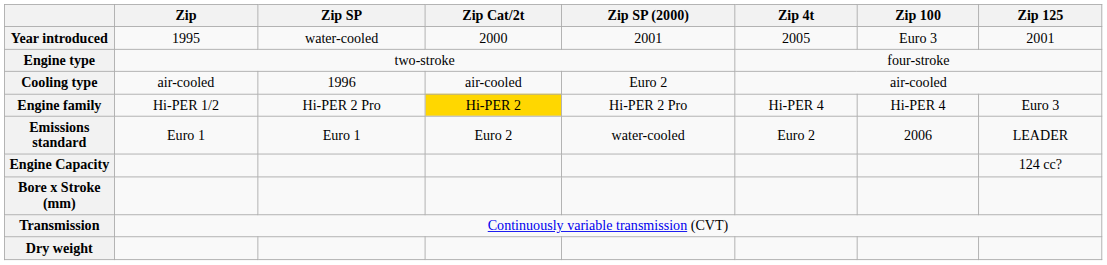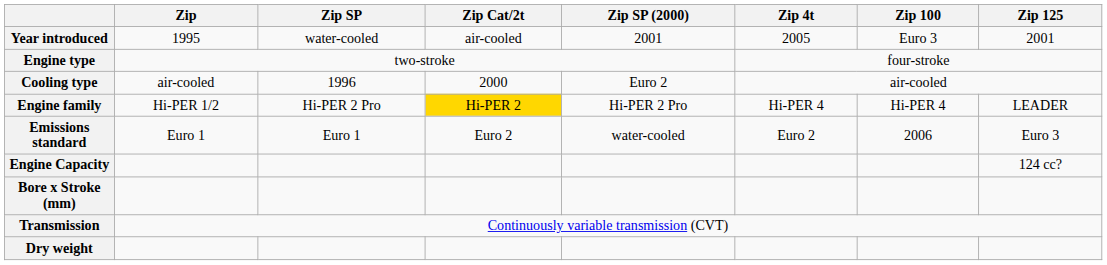 <table class="wikitable" style="text-align:center">
 <tr>
 <th width="10%"></th>
 <th>Zip</th>
 <th>Zip SP</th>
 <th>Zip Cat/2t</th>
 <th>Zip SP (2000)</th>
 <th>Zip 4t</th>
 <th>Zip 100</th>
 <th>Zip 125</th>
 </tr>
 <tr>
 <th align="left">Year introduced</th>
 <td>1995</td>
 <td>water-cooled</td>
-<td>2000</td>
+<td>air-cooled</td>
 <td>2001</td>
 <td>2005</td>
 <td>Euro 3</td>
 <td>2001</td>
 </tr>
 <tr>
 <th align="left">Engine type</th>
 <td colspan="4">two-stroke</td>
 <td colspan="3">four-stroke</td>
 </tr>
 <tr>
 <th align=left>Cooling type</th>
 <td>air-cooled</td>
 <td>1996</td>
-<td>air-cooled</td>
+<td>2000</td>
 <td>Euro 2</td>
 <td colspan="3">air-cooled</td>
 </tr>
 <tr>
 <th align=left>Engine family</th>
 <td>Hi-PER 1/2</td>
 <td>Hi-PER 2 Pro</td>
 <td style="background: gold;">Hi-PER 2</td>
 <td>Hi-PER 2 Pro</td>
 <td>Hi-PER 4</td>
 <td>Hi-PER 4</td>
-<td>Euro 3</td>
+<td>LEADER</td>
 </tr>
 <tr>
 <th align=left>Emissions standard</th>
 <td>Euro 1</td>
 <td>Euro 1</td>
 <td>Euro 2</td>
 <td>water-cooled</td>
 <td>Euro 2</td>
 <td>2006</td>
-<td>LEADER</td>
+<td>Euro 3</td>
 </tr>
 <tr>
 <th align="left">Engine Capacity</th>
 <td></td>
 <td></td>
 <td></td>
 <td></td>
 <td></td>
 <td></td>
 <td>124 cc?</td>
 </tr>
 <tr>
 <th align="left">Bore x Stroke (mm)</th>
 <td></td>
 <td></td>
 <td></td>
 <td></td>
 <td></td>
 <td></td>
 <td></td>
 </tr>
 <tr>
 <th align="left">Transmission</th>
 <td colspan="7"><a href='#'>Continuously variable transmission</a> (CVT)</td>
 </tr>
 <tr>
 <th align="left">Dry weight</th>
 <td></td>
 <td></td>
 <td></td>
 <td></td>
 <td></td>
 <td></td>
 <td></td>
 </tr>
 </table>
